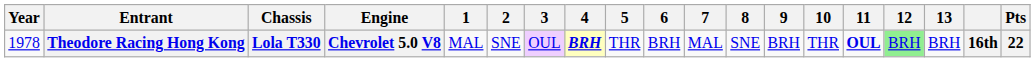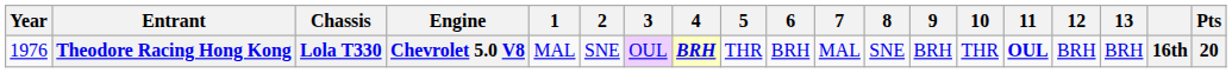 <table class="wikitable" style="text-align:center; font-size:85%">
 <tr>
 <th>Year</th>
 <th>Entrant</th>
 <th>Chassis</th>
 <th>Engine</th>
 <th>1</th>
 <th>2</th>
 <th>3</th>
 <th>4</th>
 <th>5</th>
 <th>6</th>
 <th>7</th>
 <th>8</th>
 <th>9</th>
 <th>10</th>
 <th>11</th>
 <th>12</th>
 <th>13</th>
 <th></th>
 <th>Pts</th>
 </tr>
 <tr>
-<td><a href='#'>1978</a></td>
+<td><a href='#'>1976</a></td>
 <th nowrap><a href='#'>Theodore Racing Hong Kong</a></th>
 <th nowrap><a href='#'>Lola T330</a></th>
 <th nowrap><a href='#'>Chevrolet</a> 5.0 <a href='#'>V8</a></th>
 <td><a href='#'>MAL</a></td>
 <td><a href='#'>SNE</a></td>
 <td style="background:#EFCFFF;"><a href='#'>OUL</a><br></td>
 <td style="background:#FFFFBF;"><strong><em><a href='#'>BRH</a></em></strong><br></td>
 <td><a href='#'>THR</a></td>
 <td><a href='#'>BRH</a></td>
 <td><a href='#'>MAL</a></td>
 <td><a href='#'>SNE</a></td>
 <td><a href='#'>BRH</a></td>
 <td><a href='#'>THR</a></td>
 <td><strong><a href='#'>OUL</a></strong></td>
-<td style="background: lightgreen;"><a href='#'>BRH</a></td>
+<td><a href='#'>BRH</a></td>
 <td><a href='#'>BRH</a></td>
 <th>16th</th>
-<th>22</th>
+<th>20</th>
 </tr>
 </table>
